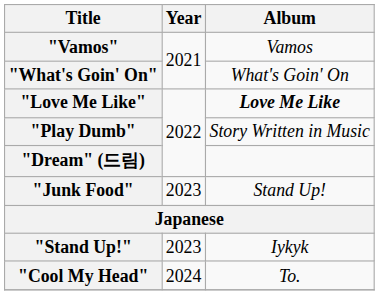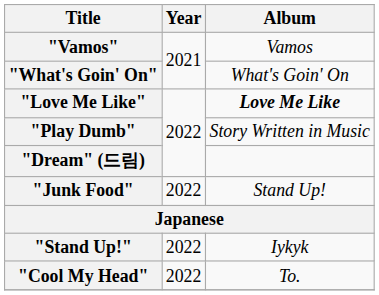 <table class="wikitable plainrowheaders" style="text-align:center">
 <tr>
 <th scope="col">Title</th>
 <th scope="col">Year</th>
 <th scope="col">Album</th>
 </tr>
 <tr>
 <th scope="row">"Vamos"</th>
 <td rowspan="2">2021</td>
 <td><em>Vamos</em></td>
 </tr>
 <tr>
 <th scope="row">"What's Goin' On"</th>
 <td><em>What's Goin' On</em></td>
 </tr>
 <tr>
 <th scope="row">"Love Me Like"</th>
 <td rowspan="3">2022</td>
 <td><strong><em>Love Me Like</em></strong></td>
 </tr>
 <tr>
 <th scope="row">"Play Dumb"</th>
 <td><em>Story Written in Music</em></td>
 </tr>
 <tr>
 <th scope="row">"Dream" (드림)</th>
 <td></td>
 </tr>
 <tr>
 <th scope="row">"Junk Food"</th>
-<td>2023</td>
+<td>2022</td>
 <td><em>Stand Up!</em></td>
 </tr>
 <tr>
 <th scope="col" colspan="5">Japanese</th>
 </tr>
 <tr>
 <th scope="row">"Stand Up!"</th>
-<td>2023</td>
+<td>2022</td>
 <td><em>Iykyk</em></td>
 </tr>
 <tr>
 <th scope="row">"Cool My Head"</th>
-<td>2024</td>
+<td>2022</td>
 <td><em>To.</em></td>
 </tr>
 <tr>
 </tr>
 </table>
